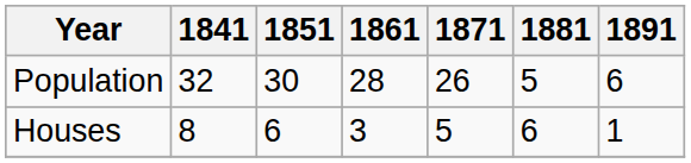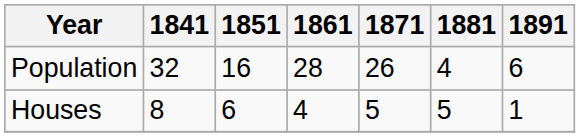 <table class="wikitable">
 <tr>
 <th>Year</th>
 <th>1841</th>
 <th>1851</th>
 <th>1861</th>
 <th>1871</th>
 <th>1881</th>
 <th>1891</th>
 </tr>
 <tr>
 <td>Population</td>
 <td>32</td>
-<td>30</td>
+<td>16</td>
 <td>28</td>
 <td>26</td>
-<td>5</td>
+<td>4</td>
 <td>6</td>
 </tr>
 <tr>
 <td>Houses</td>
 <td>8</td>
 <td>6</td>
-<td>3</td>
+<td>4</td>
 <td>5</td>
-<td>6</td>
+<td>5</td>
 <td>1</td>
 </tr>
 <tr>
 </tr>
 </table>
